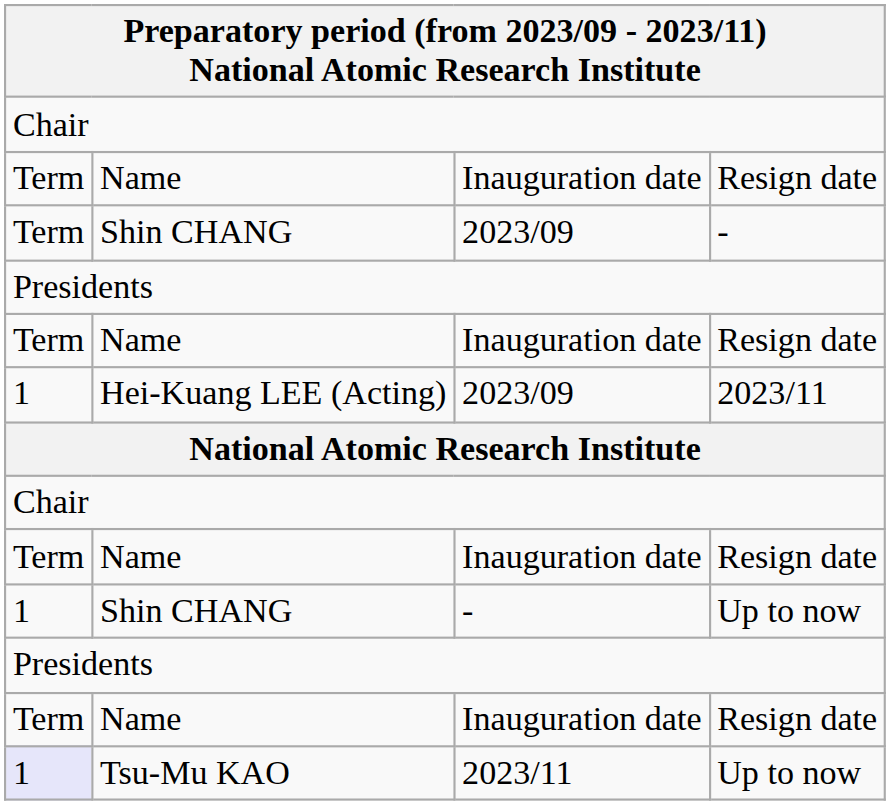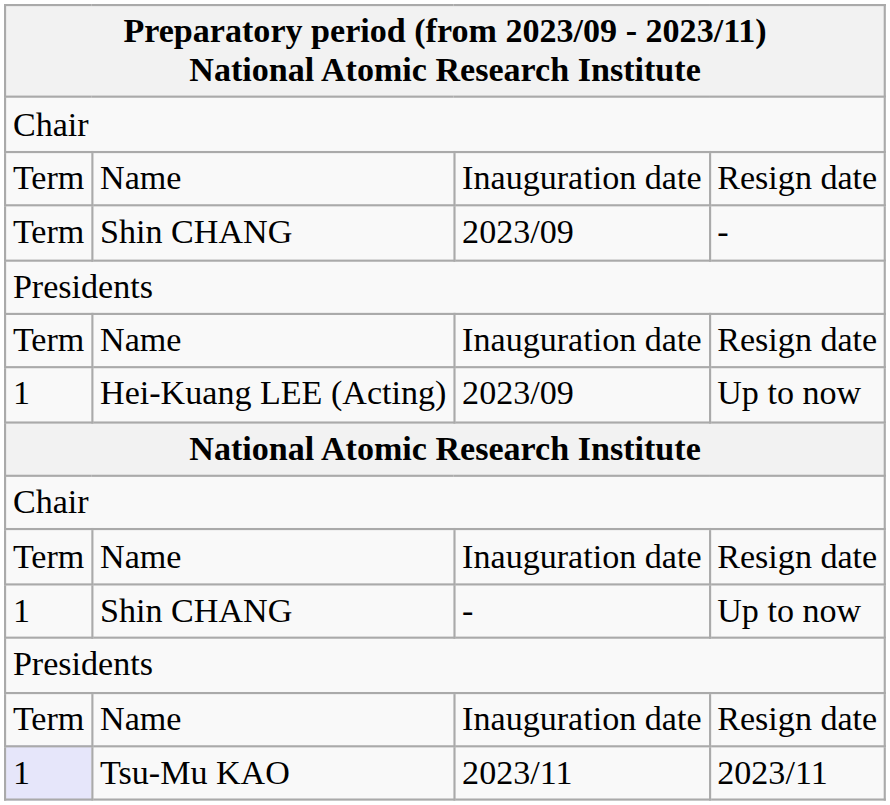 <table class="wikitable">
 <tr>
 <th colspan="4">Preparatory period (from 2023/09 - 2023/11)<br><strong>National Atomic Research Institute</strong></th>
 </tr>
 <tr>
 <td colspan="4">Chair</td>
 </tr>
 <tr>
 <td>Term</td>
 <td>Name</td>
 <td>Inauguration date</td>
 <td>Resign date</td>
 </tr>
 <tr>
 <td>Term</td>
 <td>Shin CHANG</td>
 <td>2023/09</td>
 <td>-</td>
 </tr>
 <tr>
 <td colspan="4">Presidents</td>
 </tr>
 <tr>
 <td>Term</td>
 <td>Name</td>
 <td>Inauguration date</td>
 <td>Resign date</td>
 </tr>
 <tr>
 <td>1</td>
 <td>Hei-Kuang LEE (Acting)</td>
 <td>2023/09</td>
-<td>2023/11</td>
+<td>Up to now</td>
 </tr>
 <tr>
 <th colspan="4"><strong>National Atomic Research Institute</strong></th>
 </tr>
 <tr>
 <td colspan="4">Chair</td>
 </tr>
 <tr>
 <td>Term</td>
 <td>Name</td>
 <td>Inauguration date</td>
 <td>Resign date</td>
 </tr>
 <tr>
 <td>1</td>
 <td>Shin CHANG</td>
 <td>-</td>
 <td>Up to now</td>
 </tr>
 <tr>
 <td colspan="4">Presidents</td>
 </tr>
 <tr>
 <td>Term</td>
 <td>Name</td>
 <td>Inauguration date</td>
 <td>Resign date</td>
 </tr>
 <tr>
 <td style="background: lavender;">1</td>
 <td>Tsu-Mu KAO</td>
 <td>2023/11</td>
-<td>Up to now</td>
+<td>2023/11</td>
 </tr>
 </table>
